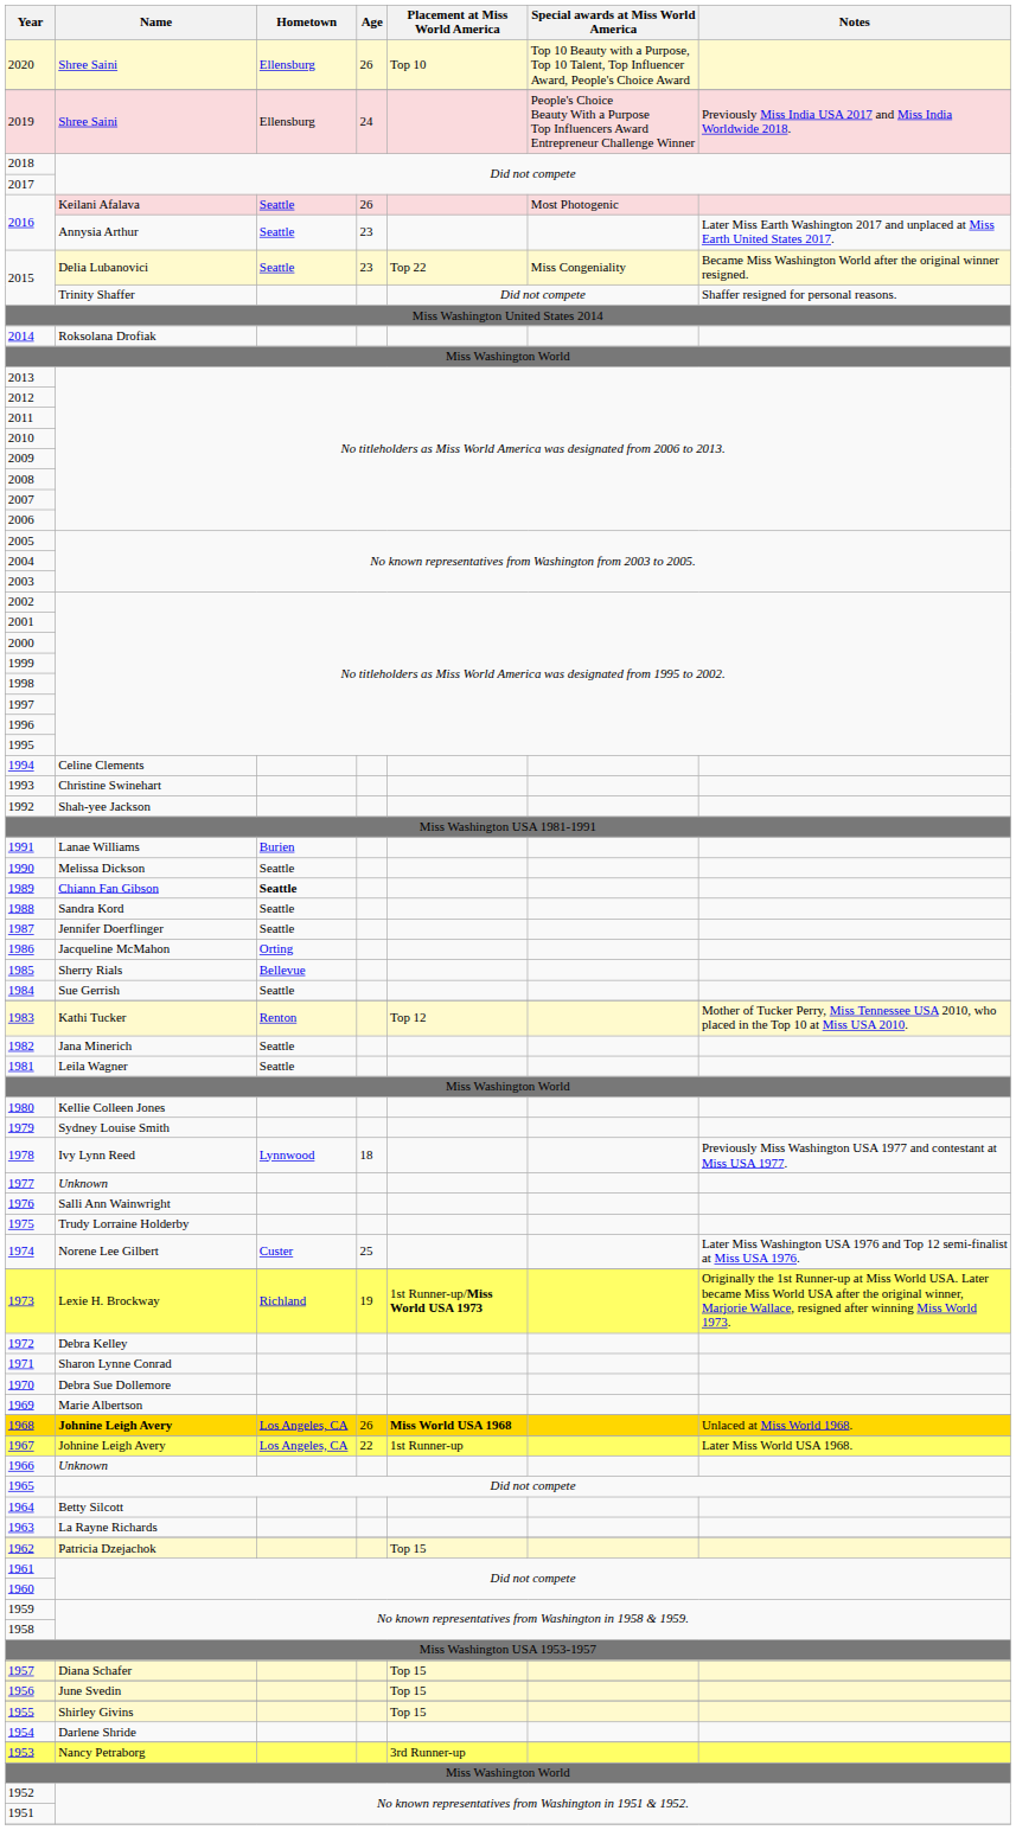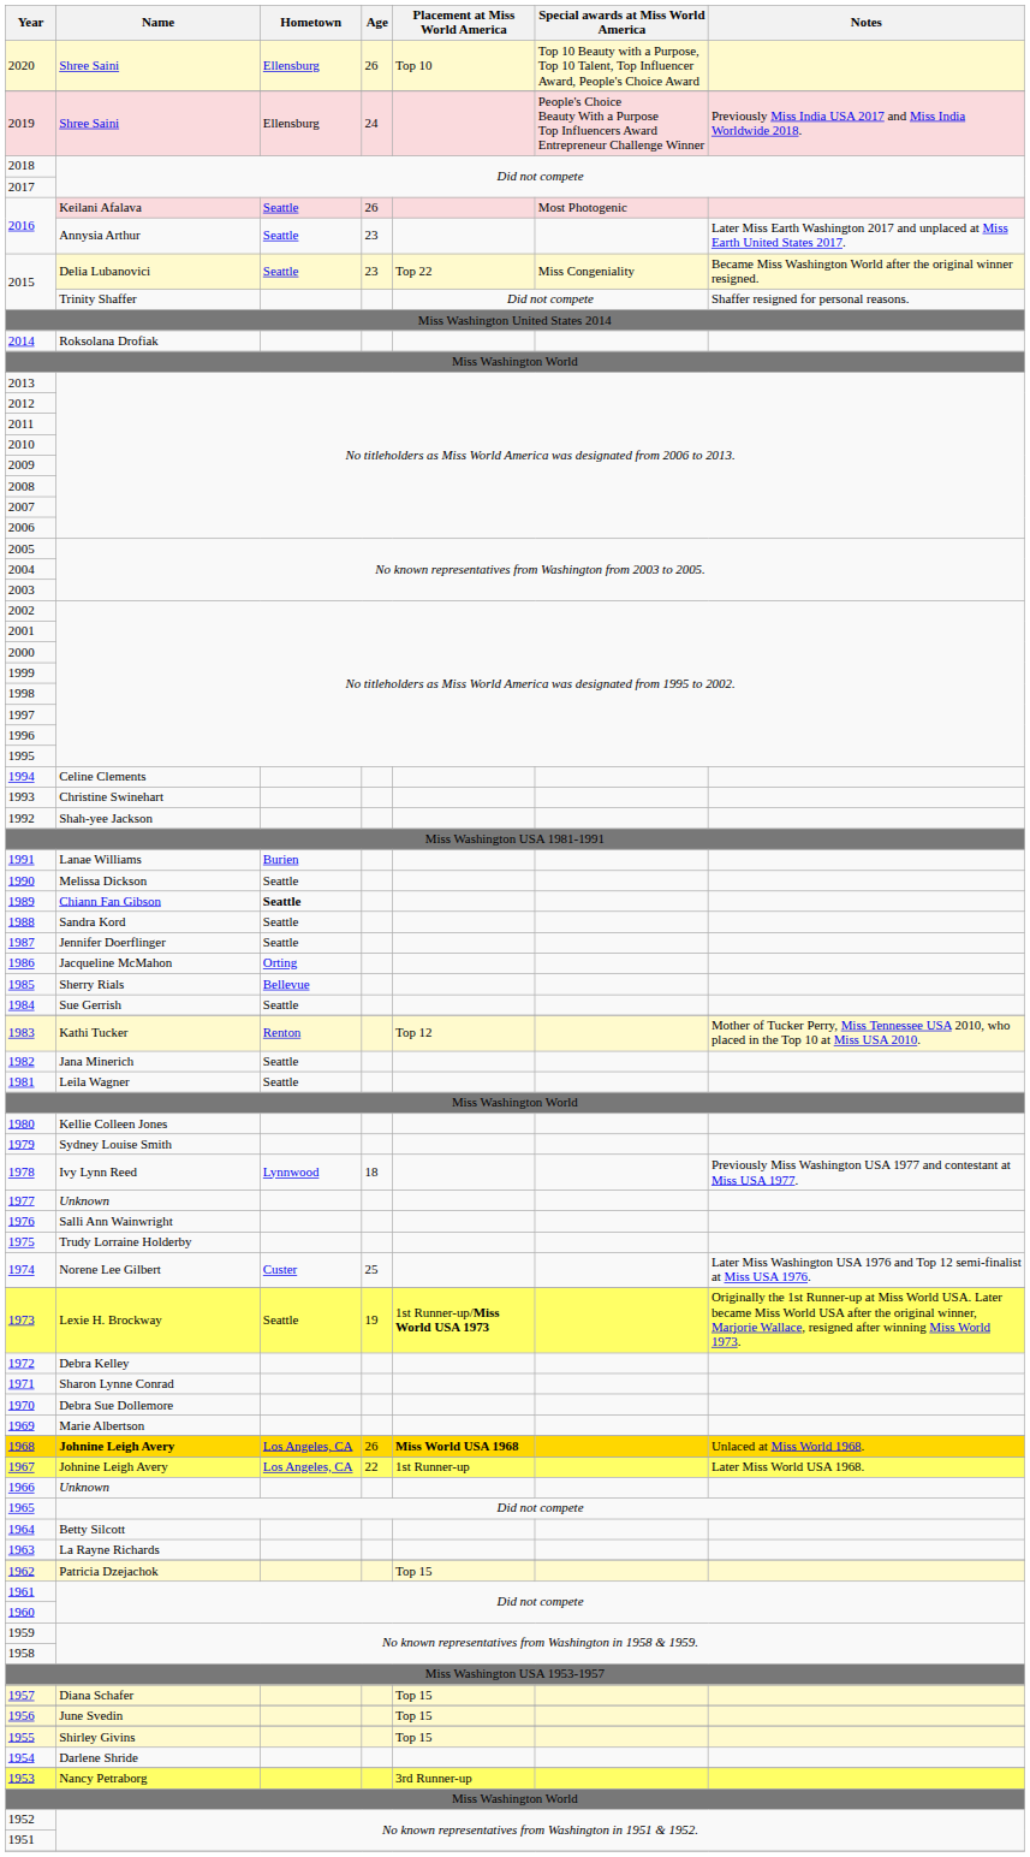 <table class="wikitable">
 <tr>
 <th width=5%>Year</th>
 <th width=20%>Name</th>
 <th width=10%>Hometown</th>
 <th width=3%>Age<br></th>
 <th width=14%>Placement at Miss World America</th>
 <th width=17%>Special awards at Miss World America</th>
 <th width=31%>Notes</th>
 </tr>
 <tr>
 <td style="background-color:#FFFACD;">2020</td>
 <td style="background-color:#FFFACD;"><a href='#'>Shree Saini</a></td>
 <td style="background-color:#FFFACD;"><a href='#'>Ellensburg</a></td>
 <td style="background-color:#FFFACD;">26</td>
 <td style="background-color:#FFFACD;">Top 10</td>
 <td style="background-color:#FFFACD;">Top 10 Beauty with a Purpose, Top 10 Talent, Top Influencer Award, People's Choice Award</td>
 <td style="background-color:#FFFACD;"></td>
 </tr>
 <tr>
 </tr>
 <tr style="background-color:#FADADD;">
 <td>2019</td>
 <td><a href='#'>Shree Saini</a></td>
 <td>Ellensburg</td>
 <td>24</td>
 <td></td>
 <td>People's Choice<br>Beauty With a Purpose<br>Top Influencers Award<br>Entrepreneur Challenge Winner</td>
 <td>Previously <a href='#'>Miss India USA 2017</a> and <a href='#'>Miss India Worldwide 2018</a>.</td>
 </tr>
 <tr>
 <td>2018</td>
 <td rowspan=2 colspan=6 align=center><em>Did not compete</em></td>
 </tr>
 <tr>
 <td>2017</td>
 </tr>
 <tr>
 <td rowspan=2><a href='#'>2016</a></td>
 <td style="background-color:#FADADD;">Keilani Afalava</td>
 <td style="background-color:#FADADD;"><a href='#'>Seattle</a></td>
 <td style="background-color:#FADADD;">26</td>
 <td style="background-color:#FADADD;"></td>
 <td style="background-color:#FADADD;">Most Photogenic</td>
 <td style="background-color:#FADADD;"></td>
 </tr>
 <tr>
 <td>Annysia Arthur</td>
 <td><a href='#'>Seattle</a></td>
 <td>23</td>
 <td></td>
 <td></td>
 <td>Later Miss Earth Washington 2017 and unplaced at <a href='#'>Miss Earth United States 2017</a>.</td>
 </tr>
 <tr>
 <td rowspan=2>2015</td>
 <td style="background-color:#FFFACD;">Delia Lubanovici</td>
 <td style="background-color:#FFFACD;"><a href='#'>Seattle</a></td>
 <td style="background-color:#FFFACD;">23</td>
 <td style="background-color:#FFFACD;">Top 22</td>
 <td style="background-color:#FFFACD;">Miss Congeniality</td>
 <td style="background-color:#FFFACD;">Became Miss Washington World after the original winner resigned.</td>
 </tr>
 <tr>
 <td>Trinity Shaffer</td>
 <td></td>
 <td></td>
 <td colspan=2 align=center><em>Did not compete</em></td>
 <td>Shaffer resigned for personal reasons.</td>
 </tr>
 <tr bgcolor="#787878" align="center">
 <td colspan="7"><span>Miss Washington United States 2014</span></td>
 </tr>
 <tr>
 <td><a href='#'>2014</a></td>
 <td>Roksolana Drofiak</td>
 <td></td>
 <td></td>
 <td></td>
 <td></td>
 <td></td>
 </tr>
 <tr bgcolor="#787878" align="center">
 <td colspan="7"><span>Miss Washington World</span></td>
 </tr>
 <tr>
 <td>2013</td>
 <td rowspan=8 colspan=6 align=center><em>No titleholders as Miss World America was designated from 2006 to 2013.</em></td>
 </tr>
 <tr>
 <td>2012</td>
 </tr>
 <tr>
 <td>2011</td>
 </tr>
 <tr>
 <td>2010</td>
 </tr>
 <tr>
 <td>2009</td>
 </tr>
 <tr>
 <td>2008</td>
 </tr>
 <tr>
 <td>2007</td>
 </tr>
 <tr>
 <td>2006</td>
 </tr>
 <tr>
 <td>2005</td>
 <td rowspan=3 colspan=6 align=center><em>No known representatives from Washington from 2003 to 2005.</em></td>
 </tr>
 <tr>
 <td>2004</td>
 </tr>
 <tr>
 <td>2003</td>
 </tr>
 <tr>
 <td>2002</td>
 <td rowspan=8 colspan=6 align=center><em>No titleholders as Miss World America was designated from 1995 to 2002.</em></td>
 </tr>
 <tr>
 <td>2001</td>
 </tr>
 <tr>
 <td>2000</td>
 </tr>
 <tr>
 <td>1999</td>
 </tr>
 <tr>
 <td>1998</td>
 </tr>
 <tr>
 <td>1997</td>
 </tr>
 <tr>
 <td>1996</td>
 </tr>
 <tr>
 <td>1995</td>
 </tr>
 <tr>
 <td><a href='#'>1994</a></td>
 <td>Celine Clements</td>
 <td></td>
 <td></td>
 <td></td>
 <td></td>
 <td></td>
 </tr>
 <tr>
 <td>1993</td>
 <td>Christine Swinehart</td>
 <td></td>
 <td></td>
 <td></td>
 <td></td>
 <td></td>
 </tr>
 <tr>
 <td>1992</td>
 <td>Shah-yee Jackson</td>
 <td></td>
 <td></td>
 <td></td>
 <td></td>
 <td></td>
 </tr>
 <tr bgcolor="#787878" align="center">
 <td colspan="7"><span>Miss Washington USA 1981-1991</span></td>
 </tr>
 <tr>
 <td><a href='#'>1991</a></td>
 <td>Lanae Williams</td>
 <td><a href='#'>Burien</a></td>
 <td></td>
 <td></td>
 <td></td>
 <td></td>
 </tr>
 <tr>
 <td><a href='#'>1990</a></td>
 <td>Melissa Dickson</td>
 <td>Seattle</td>
 <td></td>
 <td></td>
 <td></td>
 <td></td>
 </tr>
 <tr>
 <td><a href='#'>1989</a></td>
 <td><a href='#'>Chiann Fan Gibson</a></td>
 <td><strong>Seattle</strong></td>
 <td></td>
 <td></td>
 <td></td>
 <td></td>
 </tr>
 <tr>
 <td><a href='#'>1988</a></td>
 <td>Sandra Kord</td>
 <td>Seattle</td>
 <td></td>
 <td></td>
 <td></td>
 <td></td>
 </tr>
 <tr>
 <td><a href='#'>1987</a></td>
 <td>Jennifer Doerflinger</td>
 <td>Seattle</td>
 <td></td>
 <td></td>
 <td></td>
 <td></td>
 </tr>
 <tr>
 <td><a href='#'>1986</a></td>
 <td>Jacqueline McMahon</td>
 <td><a href='#'>Orting</a></td>
 <td></td>
 <td></td>
 <td></td>
 <td></td>
 </tr>
 <tr>
 <td><a href='#'>1985</a></td>
 <td>Sherry Rials</td>
 <td><a href='#'>Bellevue</a></td>
 <td></td>
 <td></td>
 <td></td>
 <td></td>
 </tr>
 <tr>
 <td><a href='#'>1984</a></td>
 <td>Sue Gerrish</td>
 <td>Seattle</td>
 <td></td>
 <td></td>
 <td></td>
 <td></td>
 </tr>
 <tr>
 </tr>
 <tr style="background-color:#FFFACD;">
 <td><a href='#'>1983</a></td>
 <td>Kathi Tucker</td>
 <td><a href='#'>Renton</a></td>
 <td></td>
 <td>Top 12</td>
 <td></td>
 <td>Mother of Tucker Perry, <a href='#'>Miss Tennessee USA</a> 2010, who placed in the Top 10 at <a href='#'>Miss USA 2010</a>.</td>
 </tr>
 <tr>
 <td><a href='#'>1982</a></td>
 <td>Jana Minerich</td>
 <td>Seattle</td>
 <td></td>
 <td></td>
 <td></td>
 <td></td>
 </tr>
 <tr>
 <td><a href='#'>1981</a></td>
 <td>Leila Wagner</td>
 <td>Seattle</td>
 <td></td>
 <td></td>
 <td></td>
 <td></td>
 </tr>
 <tr bgcolor="#787878" align="center">
 <td colspan="7"><span>Miss Washington World</span></td>
 </tr>
 <tr>
 <td><a href='#'>1980</a></td>
 <td>Kellie Colleen Jones</td>
 <td></td>
 <td></td>
 <td></td>
 <td></td>
 <td></td>
 </tr>
 <tr>
 <td><a href='#'>1979</a></td>
 <td>Sydney Louise Smith</td>
 <td></td>
 <td></td>
 <td></td>
 <td></td>
 <td></td>
 </tr>
 <tr>
 <td><a href='#'>1978</a></td>
 <td>Ivy Lynn Reed</td>
 <td><a href='#'>Lynnwood</a></td>
 <td>18</td>
 <td></td>
 <td></td>
 <td>Previously Miss Washington USA 1977 and contestant at <a href='#'>Miss USA 1977</a>.</td>
 </tr>
 <tr>
 <td><a href='#'>1977</a></td>
 <td><em>Unknown</em></td>
 <td></td>
 <td></td>
 <td></td>
 <td></td>
 <td></td>
 </tr>
 <tr>
 <td><a href='#'>1976</a></td>
 <td>Salli Ann Wainwright</td>
 <td></td>
 <td></td>
 <td></td>
 <td></td>
 <td></td>
 </tr>
 <tr>
 <td><a href='#'>1975</a></td>
 <td>Trudy Lorraine Holderby</td>
 <td></td>
 <td></td>
 <td></td>
 <td></td>
 <td></td>
 </tr>
 <tr>
 <td><a href='#'>1974</a></td>
 <td>Norene Lee Gilbert</td>
 <td><a href='#'>Custer</a></td>
 <td>25</td>
 <td></td>
 <td></td>
 <td>Later Miss Washington USA 1976 and Top 12 semi-finalist at <a href='#'>Miss USA 1976</a>.</td>
 </tr>
 <tr>
 </tr>
 <tr style="background-color:#FFFF66;">
 <td><a href='#'>1973</a></td>
 <td>Lexie H. Brockway</td>
-<td><a href='#'>Richland</a></td>
+<td>Seattle</td>
 <td>19</td>
 <td>1st Runner-up/<strong>Miss World USA 1973</strong></td>
 <td></td>
 <td>Originally the 1st Runner-up at Miss World USA. Later became Miss World USA after the original winner, <a href='#'>Marjorie Wallace</a>, resigned after winning <a href='#'>Miss World 1973</a>.</td>
 </tr>
 <tr>
 <td><a href='#'>1972</a></td>
 <td>Debra Kelley</td>
 <td></td>
 <td></td>
 <td></td>
 <td></td>
 <td></td>
 </tr>
 <tr>
 <td><a href='#'>1971</a></td>
 <td>Sharon Lynne Conrad</td>
 <td></td>
 <td></td>
 <td></td>
 <td></td>
 <td></td>
 </tr>
 <tr>
 <td><a href='#'>1970</a></td>
 <td>Debra Sue Dollemore</td>
 <td></td>
 <td></td>
 <td></td>
 <td></td>
 <td></td>
 </tr>
 <tr>
 <td><a href='#'>1969</a></td>
 <td>Marie Albertson</td>
 <td></td>
 <td></td>
 <td></td>
 <td></td>
 <td></td>
 </tr>
 <tr>
 </tr>
 <tr style="background-color:GOLD;">
 <td><a href='#'>1968</a></td>
 <td><strong>Johnine Leigh Avery</strong></td>
 <td><a href='#'>Los Angeles, CA</a></td>
 <td>26</td>
 <td><strong>Miss World USA 1968</strong></td>
 <td></td>
 <td>Unlaced at <a href='#'>Miss World 1968</a>.</td>
 </tr>
 <tr>
 </tr>
 <tr style="background-color:#FFFF66;">
 <td><a href='#'>1967</a></td>
 <td>Johnine Leigh Avery</td>
 <td><a href='#'>Los Angeles, CA</a></td>
 <td>22</td>
 <td>1st Runner-up</td>
 <td></td>
 <td>Later Miss World USA 1968.</td>
 </tr>
 <tr>
 <td><a href='#'>1966</a></td>
 <td><em>Unknown</em></td>
 <td></td>
 <td></td>
 <td></td>
 <td></td>
 <td></td>
 </tr>
 <tr>
 <td><a href='#'>1965</a></td>
 <td colspan=6 align=center><em>Did not compete</em></td>
 </tr>
 <tr>
 <td><a href='#'>1964</a></td>
 <td>Betty Silcott</td>
 <td></td>
 <td></td>
 <td></td>
 <td></td>
 <td></td>
 </tr>
 <tr>
 <td><a href='#'>1963</a></td>
 <td>La Rayne Richards</td>
 <td></td>
 <td></td>
 <td></td>
 <td></td>
 <td></td>
 </tr>
 <tr>
 </tr>
 <tr style="background-color:#FFFACD;">
 <td><a href='#'>1962</a></td>
 <td>Patricia Dzejachok</td>
 <td></td>
 <td></td>
 <td>Top 15</td>
 <td></td>
 <td></td>
 </tr>
 <tr>
 <td><a href='#'>1961</a></td>
 <td rowspan=2 colspan=6 align=center><em>Did not compete</em></td>
 </tr>
 <tr>
 <td><a href='#'>1960</a></td>
 </tr>
 <tr>
 <td>1959</td>
 <td rowspan=2 colspan=6 align=center><em>No known representatives from Washington in 1958 & 1959.</em></td>
 </tr>
 <tr>
 <td>1958</td>
 </tr>
 <tr bgcolor="#787878" align="center">
 <td colspan="7"><span>Miss Washington USA 1953-1957</span></td>
 </tr>
 <tr>
 </tr>
 <tr style="background-color:#FFFACD;">
 <td><a href='#'>1957</a></td>
 <td>Diana Schafer</td>
 <td></td>
 <td></td>
 <td>Top 15</td>
 <td></td>
 <td></td>
 </tr>
 <tr>
 </tr>
 <tr style="background-color:#FFFACD;">
 <td><a href='#'>1956</a></td>
 <td>June Svedin</td>
 <td></td>
 <td></td>
 <td>Top 15</td>
 <td></td>
 <td></td>
 </tr>
 <tr>
 </tr>
 <tr style="background-color:#FFFACD;">
 <td><a href='#'>1955</a></td>
 <td>Shirley Givins</td>
 <td></td>
 <td></td>
 <td>Top 15</td>
 <td></td>
 <td></td>
 </tr>
 <tr>
 <td><a href='#'>1954</a></td>
 <td>Darlene Shride</td>
 <td></td>
 <td></td>
 <td></td>
 <td></td>
 <td></td>
 </tr>
 <tr>
 </tr>
 <tr style="background-color:#FFFF66;">
 <td><a href='#'>1953</a></td>
 <td>Nancy Petraborg</td>
 <td></td>
 <td></td>
 <td>3rd Runner-up</td>
 <td></td>
 <td></td>
 </tr>
 <tr>
 </tr>
 <tr bgcolor="#787878" align="center">
 <td colspan="7"><span>Miss Washington World</span></td>
 </tr>
 <tr>
 <td>1952</td>
 <td rowspan=2 colspan=6 align=center><em>No known representatives from Washington in 1951 & 1952.</em></td>
 </tr>
 <tr>
 <td>1951</td>
 </tr>
 <tr>
 </tr>
 </table>
